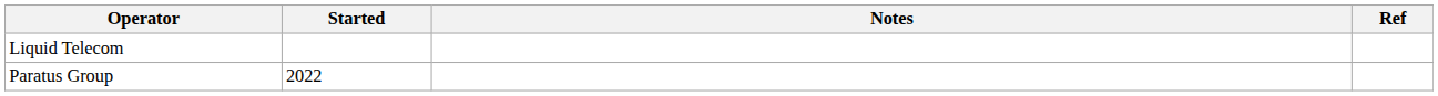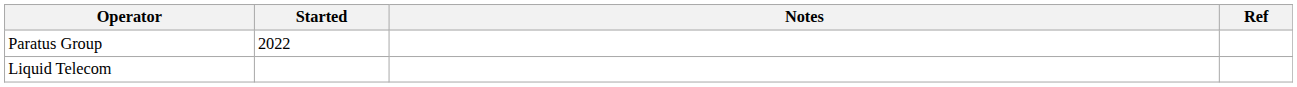 <table class="wikitable" style="background: #FFFFFF; width: 100%; white-space: normal;">
 <tr>
 <th scope="col" width="100px">Operator</th>
 <th scope="col" width="20px">Started</th>
 <th scope="col" width="350px">Notes</th>
 <th scope="col" width="20px">Ref</th>
 </tr>
 <tr>
+<td>Paratus Group</td>
+<td>2022</td>
+<td></td>
+<td></td>
+</tr>
+<tr>
 <td>Liquid Telecom</td>
 <td></td>
 <td></td>
 <td></td>
 </tr>
-<tr>
-<td>Paratus Group</td>
-<td>2022</td>
-<td></td>
-<td></td>
-</tr>
 </table>
